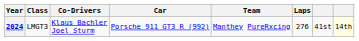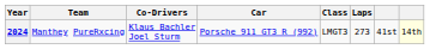 <table class="wikitable" style="text-align:center; font-size:90%">
 <tr>
 <th>Year</th>
-<th>Class</th>
+<th>Team</th>
 <th>Co-Drivers</th>
 <th>Car</th>
-<th>Team</th>
+<th>Class</th>
 <th>Laps</th>
 <th></th>
 <th></th>
 </tr>
 <tr>
 <th><a href='#'>2024</a></th>
-<td>LMGT3</td>
+<td align="left"> <a href='#'>Manthey</a> <a href='#'>PureRxcing</a></td>
 <td align="left"> <a href='#'>Klaus Bachler</a><br> <a href='#'>Joel Sturm</a></td>
 <td align="left"><a href='#'>Porsche 911 GT3 R (992)</a></td>
-<td align="left"> <a href='#'>Manthey</a> <a href='#'>PureRxcing</a></td>
-<td>276</td>
+<td>LMGT3</td>
+<td>273</td>
 <td>41st</td>
 <td style="background: lightyellow;">14th</td>
 </tr>
 </table>
